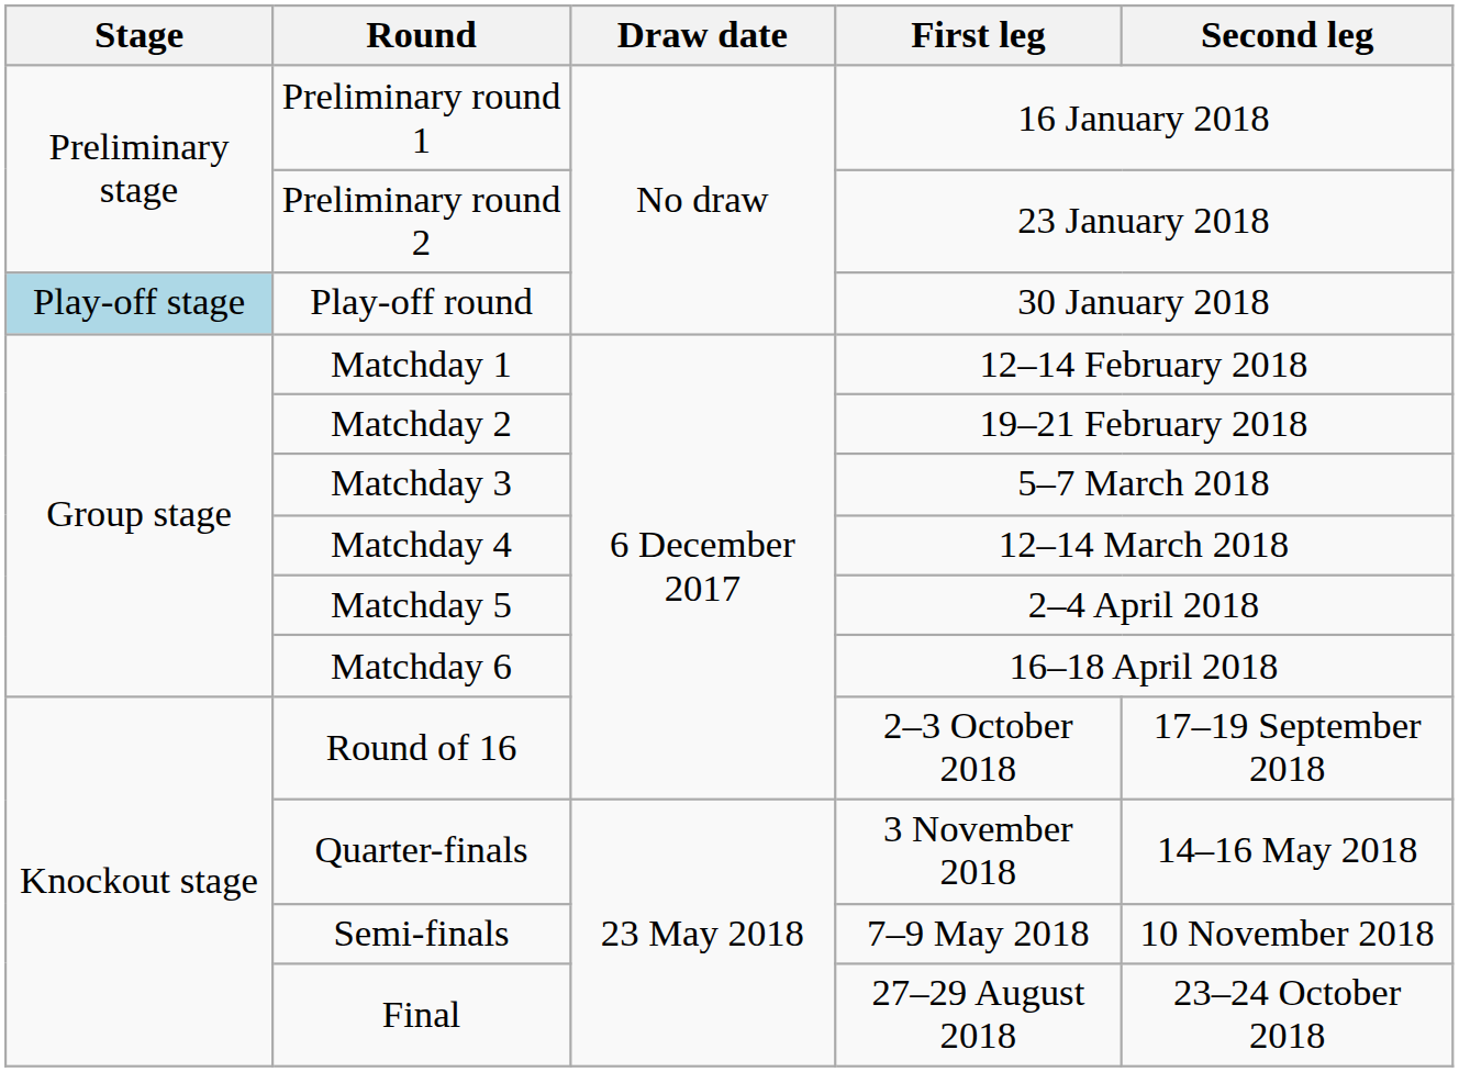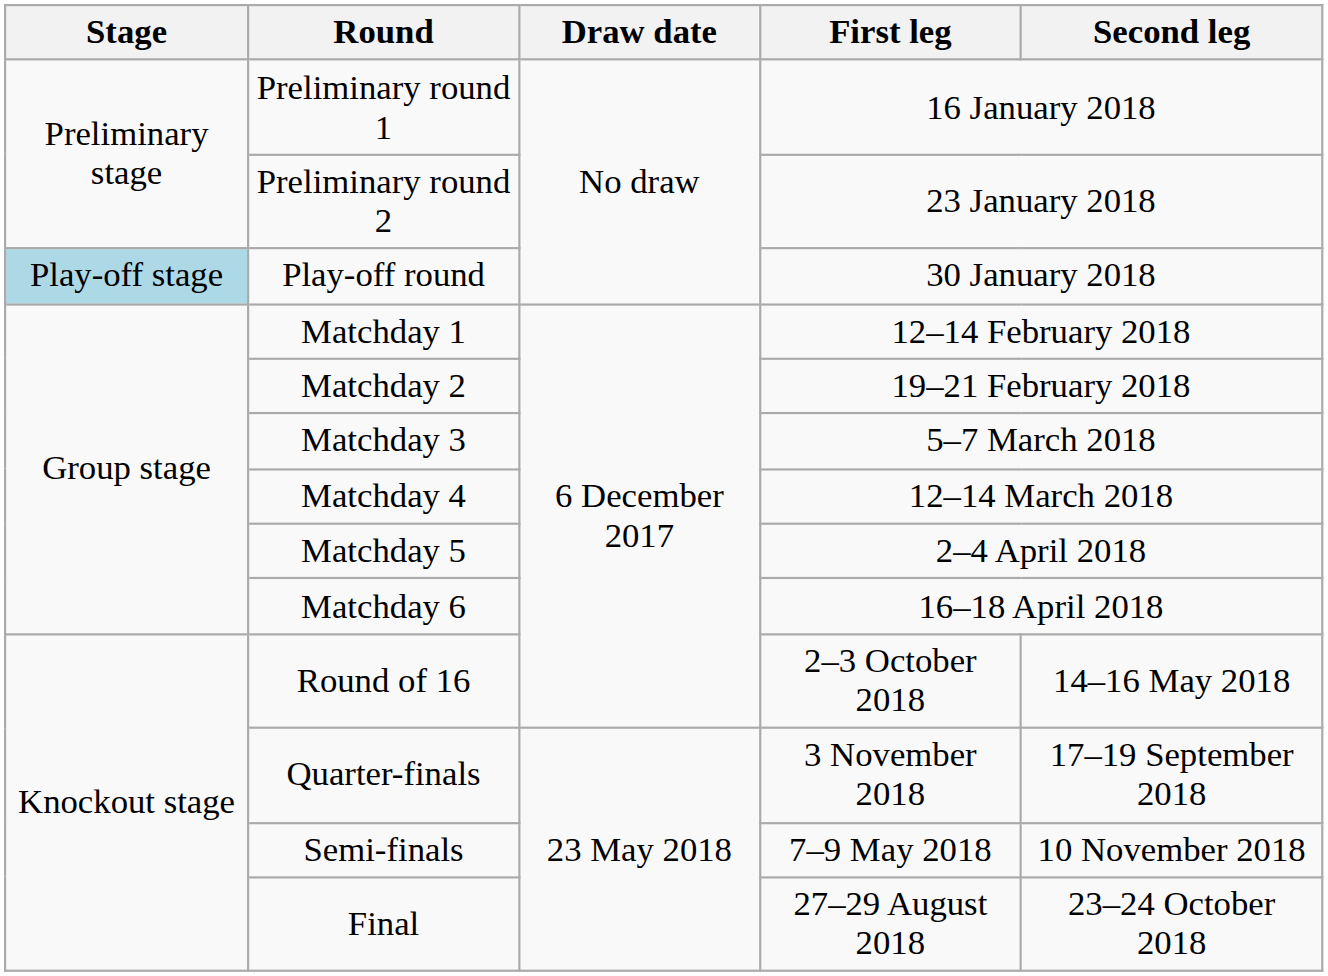 <table class="wikitable" style="text-align:center">
 <tr>
 <th>Stage</th>
 <th>Round</th>
 <th>Draw date</th>
 <th>First leg</th>
 <th>Second leg</th>
 </tr>
 <tr>
 <td rowspan=2>Preliminary stage</td>
 <td>Preliminary round 1</td>
 <td rowspan=3>No draw</td>
 <td colspan=2>16 January 2018</td>
 </tr>
 <tr>
 <td>Preliminary round 2</td>
 <td colspan=2>23 January 2018</td>
 </tr>
 <tr>
 <td style="background: lightblue;">Play-off stage</td>
 <td>Play-off round</td>
 <td colspan=2>30 January 2018</td>
 </tr>
 <tr>
 <td rowspan=6>Group stage</td>
 <td>Matchday 1</td>
 <td rowspan=7>6 December 2017</td>
 <td colspan=2>12–14 February 2018</td>
 </tr>
 <tr>
 <td>Matchday 2</td>
 <td colspan=2>19–21 February 2018</td>
 </tr>
 <tr>
 <td>Matchday 3</td>
 <td colspan=2>5–7 March 2018</td>
 </tr>
 <tr>
 <td>Matchday 4</td>
 <td colspan=2>12–14 March 2018</td>
 </tr>
 <tr>
 <td>Matchday 5</td>
 <td colspan=2>2–4 April 2018</td>
 </tr>
 <tr>
 <td>Matchday 6</td>
 <td colspan=2>16–18 April 2018</td>
 </tr>
 <tr>
 <td rowspan=4>Knockout stage</td>
 <td>Round of 16</td>
 <td>2–3 October 2018</td>
-<td>17–19 September 2018</td>
+<td>14–16 May 2018</td>
 </tr>
 <tr>
 <td>Quarter-finals</td>
 <td rowspan=3>23 May 2018</td>
 <td>3 November 2018</td>
-<td>14–16 May 2018</td>
+<td>17–19 September 2018</td>
 </tr>
 <tr>
 <td>Semi-finals</td>
 <td>7–9 May 2018</td>
 <td>10 November 2018</td>
 </tr>
 <tr>
 <td>Final</td>
 <td>27–29 August 2018</td>
 <td>23–24 October 2018</td>
 </tr>
 </table>
